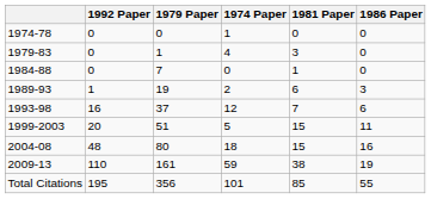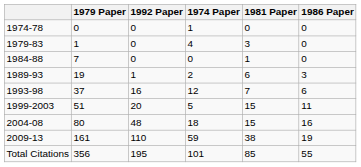 <table class="wikitable">
 <tr>
 <th></th>
+<th>1979 Paper</th>
 <th>1992 Paper</th>
-<th>1979 Paper</th>
 <th>1974 Paper</th>
 <th>1981 Paper</th>
 <th>1986 Paper</th>
 </tr>
 <tr>
 <td>1974-78</td>
 <td>0</td>
 <td>0</td>
 <td>1</td>
 <td>0</td>
 <td>0</td>
 </tr>
 <tr>
 <td>1979-83</td>
+<td>1</td>
 <td>0</td>
-<td>1</td>
 <td>4</td>
 <td>3</td>
 <td>0</td>
 </tr>
 <tr>
 <td>1984-88</td>
+<td>7</td>
 <td>0</td>
-<td>7</td>
 <td>0</td>
 <td>1</td>
 <td>0</td>
 </tr>
 <tr>
 <td>1989-93</td>
+<td>19</td>
 <td>1</td>
-<td>19</td>
 <td>2</td>
 <td>6</td>
 <td>3</td>
 </tr>
 <tr>
 <td>1993-98</td>
+<td>37</td>
 <td>16</td>
-<td>37</td>
 <td>12</td>
 <td>7</td>
 <td>6</td>
 </tr>
 <tr>
 <td>1999-2003</td>
+<td>51</td>
 <td>20</td>
-<td>51</td>
 <td>5</td>
 <td>15</td>
 <td>11</td>
 </tr>
 <tr>
 <td>2004-08</td>
+<td>80</td>
 <td>48</td>
-<td>80</td>
 <td>18</td>
 <td>15</td>
 <td>16</td>
 </tr>
 <tr>
 <td>2009-13</td>
+<td>161</td>
 <td>110</td>
-<td>161</td>
 <td>59</td>
 <td>38</td>
 <td>19</td>
 </tr>
 <tr>
 <td>Total Citations</td>
+<td>356</td>
 <td>195</td>
-<td>356</td>
 <td>101</td>
 <td>85</td>
 <td>55</td>
 </tr>
 </table>
